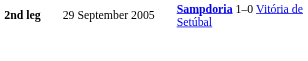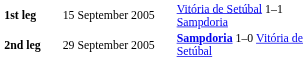 <table>
 <tr ---->
 <td width="75"></td>
 </tr>
 <tr ---->
 <td width="75"></td>
 <td width="150"></td>
 <td width="200"></td>
 </tr>
 <tr ---->
+<td><strong>1st leg</strong></td>
+<td>15 September 2005</td>
+<td><a href='#'>Vitória de Setúbal</a> 1–1 <a href='#'>Sampdoria</a></td>
+</tr>
+<tr ---->
 <td><strong>2nd leg</strong></td>
 <td>29 September 2005</td>
 <td><strong><a href='#'>Sampdoria</a></strong> 1–0 <a href='#'>Vitória de Setúbal</a></td>
 </tr>
 </table>
